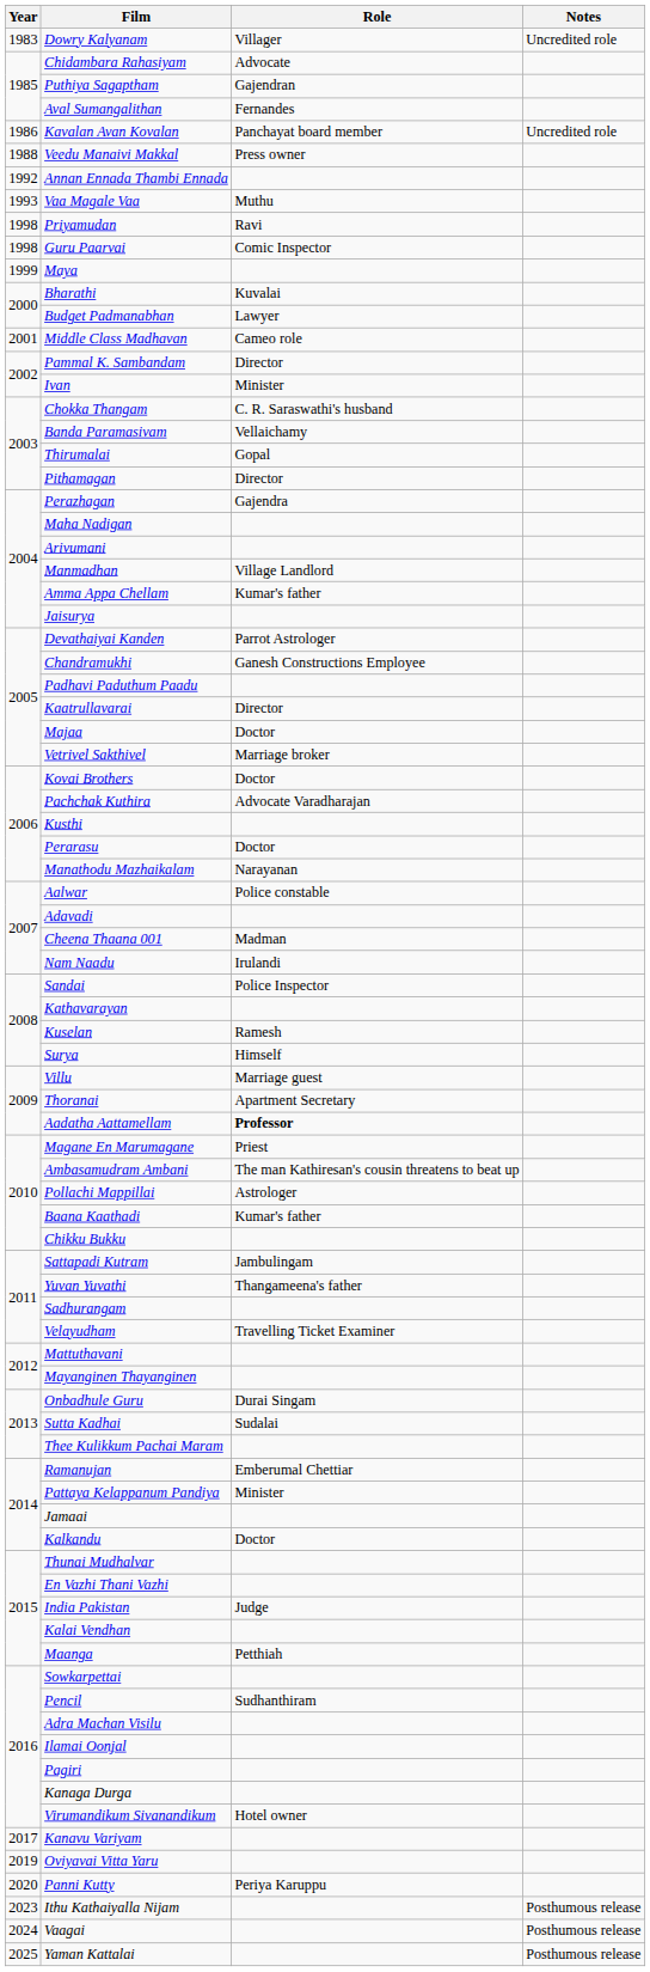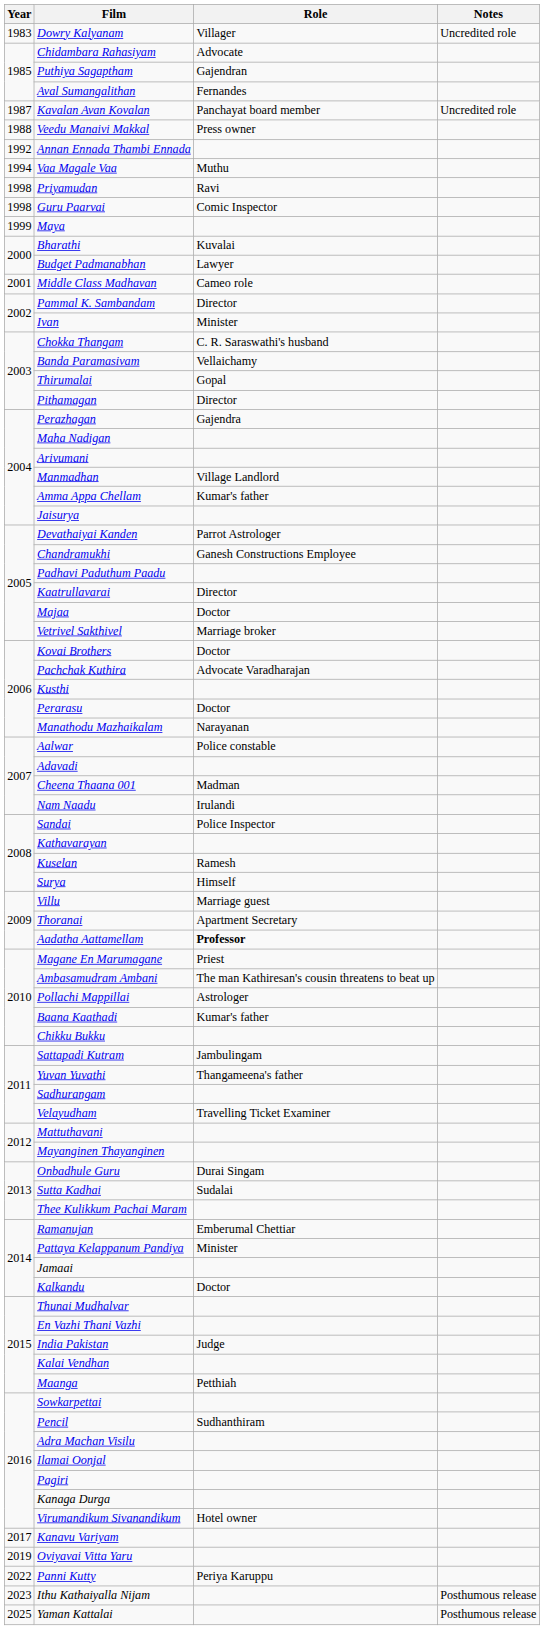 <table class="wikitable sortable">
 <tr>
 <th>Year</th>
 <th>Film</th>
 <th class=unsortable>Role</th>
 <th>Notes</th>
 </tr>
 <tr>
 <td>1983</td>
 <td><em><a href='#'>Dowry Kalyanam</a></em></td>
 <td>Villager</td>
 <td>Uncredited role</td>
 </tr>
 <tr>
 <td rowspan="3">1985</td>
 <td><em><a href='#'>Chidambara Rahasiyam</a></em></td>
 <td>Advocate</td>
 <td></td>
 </tr>
 <tr>
 <td><em><a href='#'>Puthiya Sagaptham</a></em></td>
 <td>Gajendran</td>
 <td></td>
 </tr>
 <tr>
 <td><em><a href='#'>Aval Sumangalithan</a></em></td>
 <td>Fernandes</td>
 <td></td>
 </tr>
 <tr>
-<td>1986</td>
+<td>1987</td>
 <td><em><a href='#'>Kavalan Avan Kovalan</a></em></td>
 <td>Panchayat board member</td>
 <td>Uncredited role</td>
 </tr>
 <tr>
 <td>1988</td>
 <td><em><a href='#'>Veedu Manaivi Makkal</a></em></td>
 <td>Press owner</td>
 <td></td>
 </tr>
 <tr>
 <td>1992</td>
 <td><em><a href='#'>Annan Ennada Thambi Ennada</a></em></td>
 <td></td>
 <td></td>
 </tr>
 <tr>
-<td>1993</td>
+<td>1994</td>
 <td><em><a href='#'>Vaa Magale Vaa</a></em></td>
 <td>Muthu</td>
 <td></td>
 </tr>
 <tr>
 <td>1998</td>
 <td><em><a href='#'>Priyamudan</a></em></td>
 <td>Ravi</td>
 <td></td>
 </tr>
 <tr>
 <td>1998</td>
 <td><em><a href='#'>Guru Paarvai</a></em></td>
 <td>Comic Inspector</td>
 <td></td>
 </tr>
 <tr>
 <td>1999</td>
 <td><em><a href='#'>Maya</a></em></td>
 <td></td>
 <td></td>
 </tr>
 <tr>
 <td rowspan="2">2000</td>
 <td><em><a href='#'>Bharathi</a></em></td>
 <td>Kuvalai</td>
 <td></td>
 </tr>
 <tr>
 <td><em><a href='#'>Budget Padmanabhan</a></em></td>
 <td>Lawyer</td>
 <td></td>
 </tr>
 <tr>
 <td>2001</td>
 <td><em><a href='#'>Middle Class Madhavan</a></em></td>
 <td>Cameo role</td>
 <td></td>
 </tr>
 <tr>
 <td rowspan="2">2002</td>
 <td><em><a href='#'>Pammal K. Sambandam</a></em></td>
 <td>Director</td>
 <td></td>
 </tr>
 <tr>
 <td><em><a href='#'>Ivan</a></em></td>
 <td>Minister</td>
 <td></td>
 </tr>
 <tr>
 <td rowspan="4">2003</td>
 <td><em><a href='#'>Chokka Thangam</a></em></td>
 <td>C. R. Saraswathi's husband</td>
 <td></td>
 </tr>
 <tr>
 <td><em><a href='#'>Banda Paramasivam</a></em></td>
 <td>Vellaichamy</td>
 <td></td>
 </tr>
 <tr>
 <td><em><a href='#'>Thirumalai</a></em></td>
 <td>Gopal</td>
 <td></td>
 </tr>
 <tr>
 <td><em><a href='#'>Pithamagan</a></em></td>
 <td>Director</td>
 <td></td>
 </tr>
 <tr>
 <td rowspan="6">2004</td>
 <td><em><a href='#'>Perazhagan</a></em></td>
 <td>Gajendra</td>
 <td></td>
 </tr>
 <tr>
 <td><em><a href='#'>Maha Nadigan</a></em></td>
 <td></td>
 <td></td>
 </tr>
 <tr>
 <td><em><a href='#'>Arivumani</a></em></td>
 <td></td>
 <td></td>
 </tr>
 <tr>
 <td><em><a href='#'>Manmadhan</a></em></td>
 <td>Village Landlord</td>
 <td></td>
 </tr>
 <tr>
 <td><em><a href='#'>Amma Appa Chellam</a></em></td>
 <td>Kumar's father</td>
 <td></td>
 </tr>
 <tr>
 <td><em><a href='#'>Jaisurya</a></em></td>
 <td></td>
 <td></td>
 </tr>
 <tr>
 <td rowspan="6">2005</td>
 <td><em><a href='#'>Devathaiyai Kanden</a></em></td>
 <td>Parrot Astrologer</td>
 <td></td>
 </tr>
 <tr>
 <td><em><a href='#'>Chandramukhi</a></em></td>
 <td>Ganesh Constructions Employee</td>
 <td></td>
 </tr>
 <tr>
 <td><em><a href='#'>Padhavi Paduthum Paadu</a></em></td>
 <td></td>
 <td></td>
 </tr>
 <tr>
 <td><em><a href='#'>Kaatrullavarai</a></em></td>
 <td>Director</td>
 <td></td>
 </tr>
 <tr>
 <td><em><a href='#'>Majaa</a></em></td>
 <td>Doctor</td>
 <td></td>
 </tr>
 <tr>
 <td><em><a href='#'>Vetrivel Sakthivel</a></em></td>
 <td>Marriage broker</td>
 <td></td>
 </tr>
 <tr>
 <td rowspan="5">2006</td>
 <td><em><a href='#'>Kovai Brothers</a></em></td>
 <td>Doctor</td>
 <td></td>
 </tr>
 <tr>
 <td><em><a href='#'>Pachchak Kuthira</a></em></td>
 <td>Advocate Varadharajan</td>
 <td></td>
 </tr>
 <tr>
 <td><em><a href='#'>Kusthi</a></em></td>
 <td></td>
 <td></td>
 </tr>
 <tr>
 <td><em><a href='#'>Perarasu</a></em></td>
 <td>Doctor</td>
 <td></td>
 </tr>
 <tr>
 <td><em><a href='#'>Manathodu Mazhaikalam</a></em></td>
 <td>Narayanan</td>
 <td></td>
 </tr>
 <tr>
 <td rowspan="4">2007</td>
 <td><em><a href='#'>Aalwar</a></em></td>
 <td>Police constable</td>
 <td></td>
 </tr>
 <tr>
 <td><em><a href='#'>Adavadi</a></em></td>
 <td></td>
 <td></td>
 </tr>
 <tr>
 <td><em><a href='#'>Cheena Thaana 001</a></em></td>
 <td>Madman</td>
 <td></td>
 </tr>
 <tr>
 <td><em><a href='#'>Nam Naadu</a></em></td>
 <td>Irulandi</td>
 <td></td>
 </tr>
 <tr>
 <td rowspan="4">2008</td>
 <td><em><a href='#'>Sandai</a></em></td>
 <td>Police Inspector</td>
 <td></td>
 </tr>
 <tr>
 <td><em><a href='#'>Kathavarayan</a></em></td>
 <td></td>
 <td></td>
 </tr>
 <tr>
 <td><em><a href='#'>Kuselan</a></em></td>
 <td>Ramesh</td>
 <td></td>
 </tr>
 <tr>
 <td><em><a href='#'>Surya</a></em></td>
 <td>Himself</td>
 <td></td>
 </tr>
 <tr>
 <td rowspan="3">2009</td>
 <td><em><a href='#'>Villu</a></em></td>
 <td>Marriage guest</td>
 <td></td>
 </tr>
 <tr>
 <td><em><a href='#'>Thoranai</a></em></td>
 <td>Apartment Secretary</td>
 <td></td>
 </tr>
 <tr>
 <td><em><a href='#'>Aadatha Aattamellam</a></em></td>
 <td><strong>Professor</strong></td>
 <td></td>
 </tr>
 <tr>
 <td rowspan="5">2010</td>
 <td><em><a href='#'>Magane En Marumagane</a></em></td>
 <td>Priest</td>
 <td></td>
 </tr>
 <tr>
 <td><em><a href='#'>Ambasamudram Ambani</a></em></td>
 <td>The man Kathiresan's cousin threatens to beat up</td>
 <td></td>
 </tr>
 <tr>
 <td><em><a href='#'>Pollachi Mappillai</a></em></td>
 <td>Astrologer</td>
 <td></td>
 </tr>
 <tr>
 <td><em><a href='#'>Baana Kaathadi</a></em></td>
 <td>Kumar's father</td>
 <td></td>
 </tr>
 <tr>
 <td><em><a href='#'>Chikku Bukku</a></em></td>
 <td></td>
 <td></td>
 </tr>
 <tr>
 <td rowspan="4">2011</td>
 <td><em><a href='#'>Sattapadi Kutram</a></em></td>
 <td>Jambulingam</td>
 <td></td>
 </tr>
 <tr>
 <td><em><a href='#'>Yuvan Yuvathi</a></em></td>
 <td>Thangameena's father</td>
 <td></td>
 </tr>
 <tr>
 <td><em><a href='#'>Sadhurangam</a></em></td>
 <td></td>
 <td></td>
 </tr>
 <tr>
 <td><em><a href='#'>Velayudham</a></em></td>
 <td>Travelling Ticket Examiner</td>
 <td></td>
 </tr>
 <tr>
 <td rowspan="2">2012</td>
 <td><em><a href='#'>Mattuthavani</a></em></td>
 <td></td>
 <td></td>
 </tr>
 <tr>
 <td><em><a href='#'>Mayanginen Thayanginen</a></em></td>
 <td></td>
 <td></td>
 </tr>
 <tr>
 <td rowspan="3">2013</td>
 <td><em><a href='#'>Onbadhule Guru</a></em></td>
 <td>Durai Singam</td>
 <td></td>
 </tr>
 <tr>
 <td><em><a href='#'>Sutta Kadhai</a></em></td>
 <td>Sudalai</td>
 <td></td>
 </tr>
 <tr>
 <td><em><a href='#'>Thee Kulikkum Pachai Maram</a></em></td>
 <td></td>
 <td></td>
 </tr>
 <tr>
 <td rowspan="4">2014</td>
 <td><em><a href='#'>Ramanujan</a></em></td>
 <td>Emberumal Chettiar</td>
 <td></td>
 </tr>
 <tr>
 <td><em><a href='#'>Pattaya Kelappanum Pandiya</a></em></td>
 <td>Minister</td>
 <td></td>
 </tr>
 <tr>
 <td><em>Jamaai</em></td>
 <td></td>
 <td></td>
 </tr>
 <tr>
 <td><em><a href='#'>Kalkandu</a></em></td>
 <td>Doctor</td>
 <td></td>
 </tr>
 <tr>
 <td rowspan="5">2015</td>
 <td><em><a href='#'>Thunai Mudhalvar</a></em></td>
 <td></td>
 <td></td>
 </tr>
 <tr>
 <td><em><a href='#'>En Vazhi Thani Vazhi</a></em></td>
 <td></td>
 <td></td>
 </tr>
 <tr>
 <td><em><a href='#'>India Pakistan</a></em></td>
 <td>Judge</td>
 <td></td>
 </tr>
 <tr>
 <td><em><a href='#'>Kalai Vendhan</a></em></td>
 <td></td>
 <td></td>
 </tr>
 <tr>
 <td><em><a href='#'>Maanga</a></em></td>
 <td>Petthiah</td>
 <td></td>
 </tr>
 <tr>
 <td rowspan="7">2016</td>
 <td><em><a href='#'>Sowkarpettai</a></em></td>
 <td></td>
 <td></td>
 </tr>
 <tr>
 <td><em><a href='#'>Pencil</a></em></td>
 <td>Sudhanthiram</td>
 <td></td>
 </tr>
 <tr>
 <td><em><a href='#'>Adra Machan Visilu</a></em></td>
 <td></td>
 <td></td>
 </tr>
 <tr>
 <td><em><a href='#'>Ilamai Oonjal</a></em></td>
 <td></td>
 <td></td>
 </tr>
 <tr>
 <td><em><a href='#'>Pagiri</a></em></td>
 <td></td>
 <td></td>
 </tr>
 <tr>
 <td><em>Kanaga Durga</em></td>
 <td></td>
 <td></td>
 </tr>
 <tr>
 <td><em><a href='#'>Virumandikum Sivanandikum</a></em></td>
 <td>Hotel owner</td>
 <td></td>
 </tr>
 <tr>
 <td>2017</td>
 <td><em><a href='#'>Kanavu Variyam</a></em></td>
 <td></td>
 <td></td>
 </tr>
 <tr>
 <td>2019</td>
 <td><em><a href='#'>Oviyavai Vitta Yaru</a></em></td>
 <td></td>
 <td></td>
 </tr>
 <tr>
-<td>2020</td>
+<td>2022</td>
 <td><em><a href='#'>Panni Kutty</a></em></td>
 <td>Periya Karuppu</td>
 <td></td>
 </tr>
 <tr>
 <td>2023</td>
 <td><em>Ithu Kathaiyalla Nijam</em></td>
 <td></td>
 <td>Posthumous release</td>
 </tr>
 <tr>
-<td>2024</td>
-<td><em>Vaagai</em></td>
-<td></td>
-<td>Posthumous release</td>
-</tr>
-<tr>
 <td>2025</td>
 <td><em>Yaman Kattalai</em></td>
 <td></td>
 <td>Posthumous release</td>
 </tr>
 </table>
